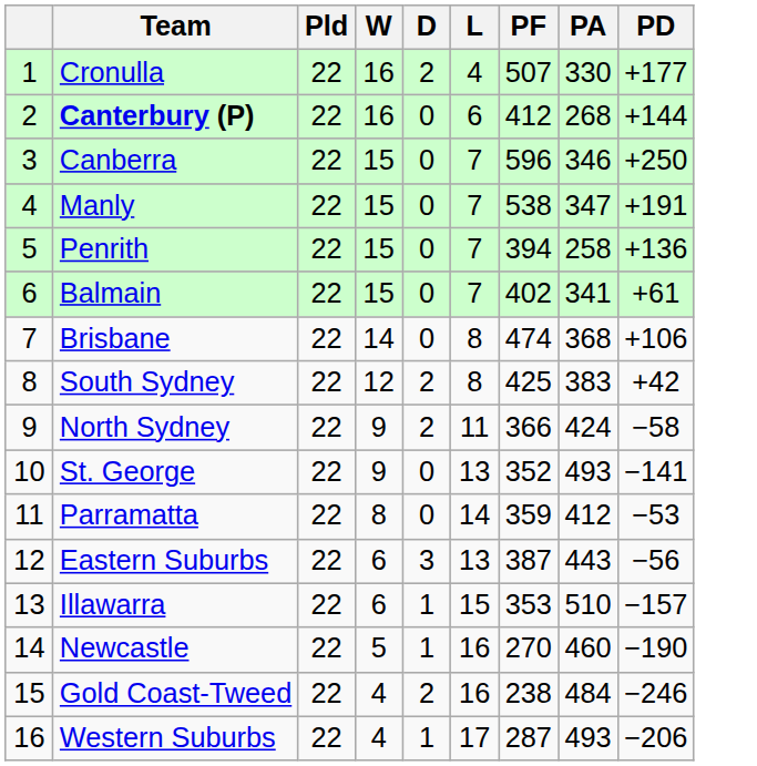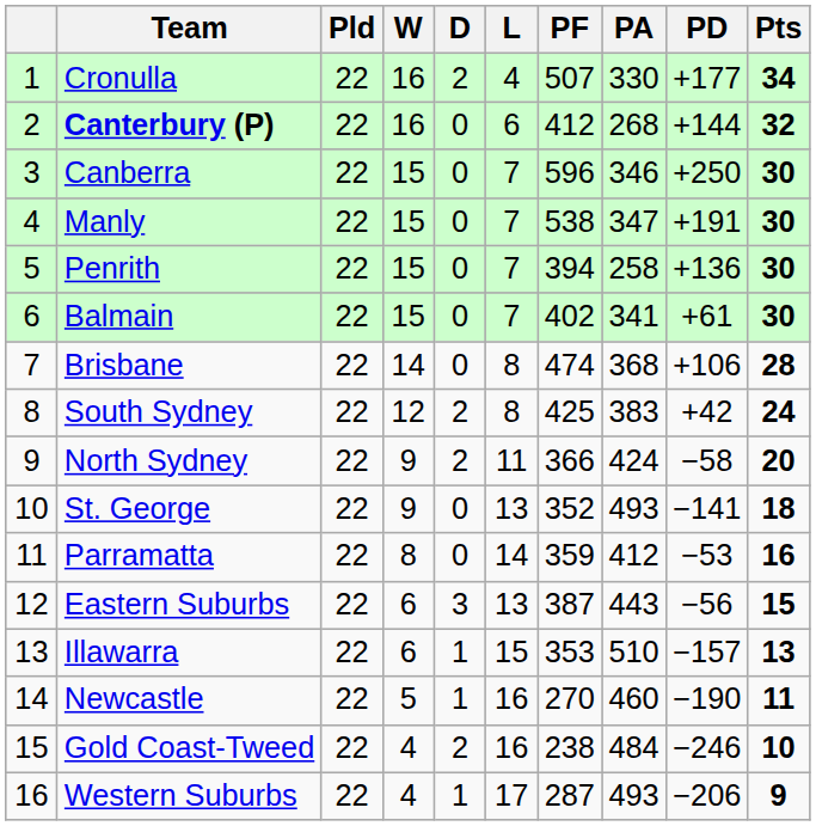 <table class="wikitable" style="text-align:center;">
 <tr>
 <th style="width:20px;" abbr="Position×"></th>
 <th>Team</th>
 <th style="width:20px;" abbr="Played">Pld</th>
 <th style="width:20px;" abbr="Won">W</th>
 <th style="width:20px;" abbr="Drawn">D</th>
 <th style="width:20px;" abbr="Lost">L</th>
 <th style="width:20px;" abbr="Points for">PF</th>
 <th style="width:20px;" abbr="Points against">PA</th>
 <th style="width:20px;" abbr="Points difference">PD</th>
+<th style="width:20px;" abbr="Points">Pts</th>
 </tr>
 <tr style="background:#cfc;">
 <td>1</td>
 <td style="text-align:left;"> <a href='#'>Cronulla</a></td>
 <td>22</td>
 <td>16</td>
 <td>2</td>
 <td>4</td>
 <td>507</td>
 <td>330</td>
 <td>+177</td>
+<td><strong>34</strong></td>
 </tr>
 <tr style="background:#cfc;">
 <td>2</td>
 <td style="text-align:left;"> <strong><a href='#'>Canterbury</a> (P)</strong></td>
 <td>22</td>
 <td>16</td>
 <td>0</td>
 <td>6</td>
 <td>412</td>
 <td>268</td>
 <td>+144</td>
+<td><strong>32</strong></td>
 </tr>
 <tr style="background:#cfc;">
 <td>3</td>
 <td style="text-align:left;"> <a href='#'>Canberra</a></td>
 <td>22</td>
 <td>15</td>
 <td>0</td>
 <td>7</td>
 <td>596</td>
 <td>346</td>
 <td>+250</td>
+<td><strong>30</strong></td>
 </tr>
 <tr style="background:#cfc;">
 <td>4</td>
 <td style="text-align:left;"> <a href='#'>Manly</a></td>
 <td>22</td>
 <td>15</td>
 <td>0</td>
 <td>7</td>
 <td>538</td>
 <td>347</td>
 <td>+191</td>
+<td><strong>30</strong></td>
 </tr>
 <tr style="background:#cfc;">
 <td>5</td>
 <td style="text-align:left;"> <a href='#'>Penrith</a></td>
 <td>22</td>
 <td>15</td>
 <td>0</td>
 <td>7</td>
 <td>394</td>
 <td>258</td>
 <td>+136</td>
+<td><strong>30</strong></td>
 </tr>
 <tr style="background:#cfc;">
 <td>6</td>
 <td style="text-align:left;"> <a href='#'>Balmain</a></td>
 <td>22</td>
 <td>15</td>
 <td>0</td>
 <td>7</td>
 <td>402</td>
 <td>341</td>
 <td>+61</td>
+<td><strong>30</strong></td>
 </tr>
 <tr>
 <td>7</td>
 <td style="text-align:left;"> <a href='#'>Brisbane</a></td>
 <td>22</td>
 <td>14</td>
 <td>0</td>
 <td>8</td>
 <td>474</td>
 <td>368</td>
 <td>+106</td>
+<td><strong>28</strong></td>
 </tr>
 <tr>
 <td>8</td>
 <td style="text-align:left;"> <a href='#'>South Sydney</a></td>
 <td>22</td>
 <td>12</td>
 <td>2</td>
 <td>8</td>
 <td>425</td>
 <td>383</td>
 <td>+42</td>
+<td><strong>24</strong></td>
 </tr>
 <tr>
 <td>9</td>
 <td style="text-align:left;"> <a href='#'>North Sydney</a></td>
 <td>22</td>
 <td>9</td>
 <td>2</td>
 <td>11</td>
 <td>366</td>
 <td>424</td>
 <td>−58</td>
+<td><strong>20</strong></td>
 </tr>
 <tr>
 <td>10</td>
 <td style="text-align:left;"> <a href='#'>St. George</a></td>
 <td>22</td>
 <td>9</td>
 <td>0</td>
 <td>13</td>
 <td>352</td>
 <td>493</td>
 <td>−141</td>
+<td><strong>18</strong></td>
 </tr>
 <tr>
 <td>11</td>
 <td style="text-align:left;"> <a href='#'>Parramatta</a></td>
 <td>22</td>
 <td>8</td>
 <td>0</td>
 <td>14</td>
 <td>359</td>
 <td>412</td>
 <td>−53</td>
+<td><strong>16</strong></td>
 </tr>
 <tr>
 <td>12</td>
 <td style="text-align:left;"> <a href='#'>Eastern Suburbs</a></td>
 <td>22</td>
 <td>6</td>
 <td>3</td>
 <td>13</td>
 <td>387</td>
 <td>443</td>
 <td>−56</td>
+<td><strong>15</strong></td>
 </tr>
 <tr>
 <td>13</td>
 <td style="text-align:left;"> <a href='#'>Illawarra</a></td>
 <td>22</td>
 <td>6</td>
 <td>1</td>
 <td>15</td>
 <td>353</td>
 <td>510</td>
 <td>−157</td>
+<td><strong>13</strong></td>
 </tr>
 <tr>
 <td>14</td>
 <td style="text-align:left;"> <a href='#'>Newcastle</a></td>
 <td>22</td>
 <td>5</td>
 <td>1</td>
 <td>16</td>
 <td>270</td>
 <td>460</td>
 <td>−190</td>
+<td><strong>11</strong></td>
 </tr>
 <tr>
 <td>15</td>
 <td style="text-align:left;"> <a href='#'>Gold Coast-Tweed</a></td>
 <td>22</td>
 <td>4</td>
 <td>2</td>
 <td>16</td>
 <td>238</td>
 <td>484</td>
 <td>−246</td>
+<td><strong>10</strong></td>
 </tr>
 <tr>
 <td>16</td>
 <td style="text-align:left;"> <a href='#'>Western Suburbs</a></td>
 <td>22</td>
 <td>4</td>
 <td>1</td>
 <td>17</td>
 <td>287</td>
 <td>493</td>
 <td>−206</td>
+<td><strong>9</strong></td>
 </tr>
 </table>
